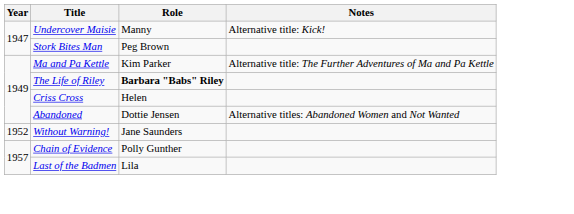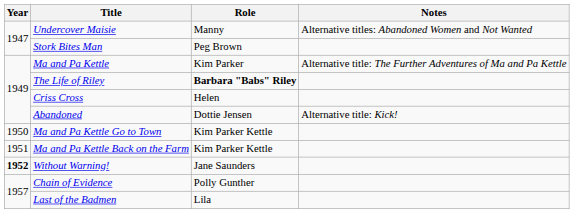 <table class="wikitable">
 <tr>
 <th>Year</th>
 <th>Title</th>
 <th>Role</th>
 <th>Notes</th>
 </tr>
 <tr>
 <td rowspan=2>1947</td>
 <td><em><a href='#'>Undercover Maisie</a></em></td>
 <td>Manny</td>
-<td>Alternative title: <em>Kick!</em></td>
+<td>Alternative titles: <em>Abandoned Women</em> and <em>Not Wanted</em></td>
 </tr>
 <tr>
 <td><em><a href='#'>Stork Bites Man</a></em></td>
 <td>Peg Brown</td>
 <td></td>
 </tr>
 <tr>
 <td rowspan=4>1949</td>
 <td><em><a href='#'>Ma and Pa Kettle</a></em></td>
 <td>Kim Parker</td>
 <td>Alternative title: <em>The Further Adventures of Ma and Pa Kettle</em></td>
 </tr>
 <tr>
 <td><em><a href='#'>The Life of Riley</a></em></td>
 <td><strong>Barbara "Babs" Riley</strong></td>
 <td></td>
 </tr>
 <tr>
 <td><em><a href='#'>Criss Cross</a></em></td>
 <td>Helen</td>
 <td></td>
 </tr>
 <tr>
 <td><em><a href='#'>Abandoned</a></em></td>
 <td>Dottie Jensen</td>
-<td>Alternative titles: <em>Abandoned Women</em> and <em>Not Wanted</em></td>
+<td>Alternative title: <em>Kick!</em></td>
 </tr>
 <tr>
-<td>1952</td>
+<td>1950</td>
+<td><em><a href='#'>Ma and Pa Kettle Go to Town</a></em></td>
+<td>Kim Parker Kettle</td>
+<td></td>
+</tr>
+<tr>
+<td>1951</td>
+<td><em><a href='#'>Ma and Pa Kettle Back on the Farm</a></em></td>
+<td>Kim Parker Kettle</td>
+<td></td>
+</tr>
+<tr>
+<td><strong>1952</strong></td>
 <td><em><a href='#'>Without Warning!</a></em></td>
 <td>Jane Saunders</td>
 <td></td>
 </tr>
 <tr>
 <td rowspan=2>1957</td>
 <td><em><a href='#'>Chain of Evidence</a></em></td>
 <td>Polly Gunther</td>
 <td></td>
 </tr>
 <tr>
 <td><em><a href='#'>Last of the Badmen</a></em></td>
 <td>Lila</td>
 <td></td>
 </tr>
 </table>
